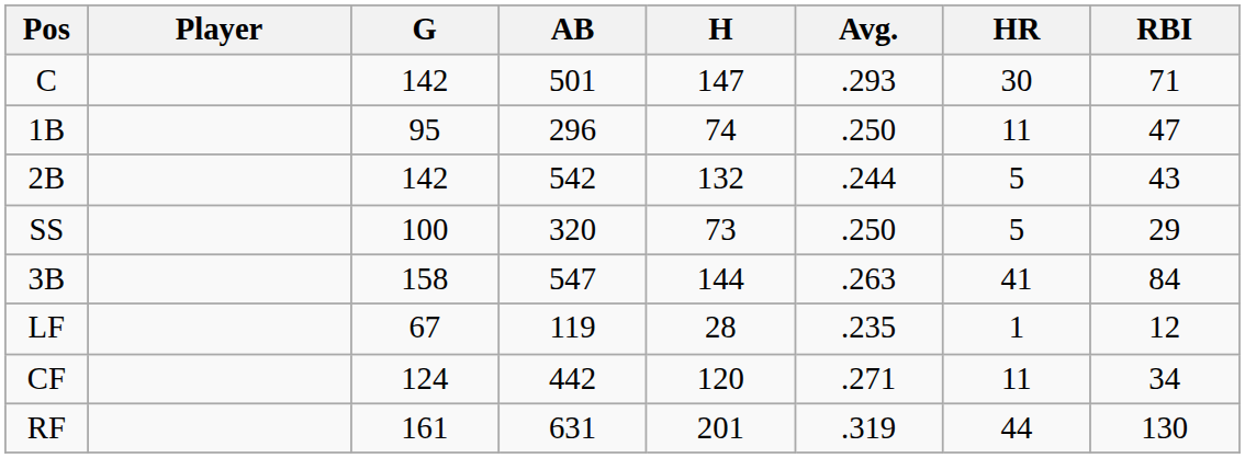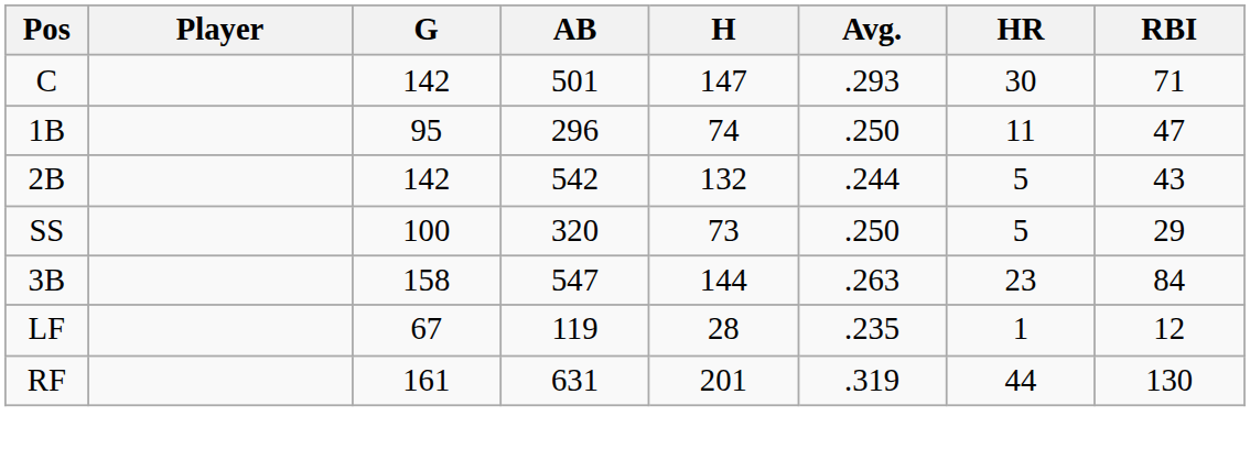 <table class="wikitable sortable">
 <tr>
 <th bgcolor="#DDDDFF" width="5%">Pos</th>
 <th bgcolor="#DDDDFF" width="16%">Player</th>
 <th bgcolor="#DDDDFF" width="9%">G</th>
 <th bgcolor="#DDDDFF" width="9%">AB</th>
 <th bgcolor="#DDDDFF" width="9%">H</th>
 <th bgcolor="#DDDDFF" width="9%">Avg.</th>
 <th bgcolor="#DDDDFF" width="9%">HR</th>
 <th bgcolor="#DDDDFF" width="9%">RBI</th>
 </tr>
 <tr align="center">
 <td>C</td>
 <td></td>
 <td>142</td>
 <td>501</td>
 <td>147</td>
 <td>.293</td>
 <td>30</td>
 <td>71</td>
 </tr>
 <tr align="center">
 <td>1B</td>
 <td></td>
 <td>95</td>
 <td>296</td>
 <td>74</td>
 <td>.250</td>
 <td>11</td>
 <td>47</td>
 </tr>
 <tr align="center">
 <td>2B</td>
 <td></td>
 <td>142</td>
 <td>542</td>
 <td>132</td>
 <td>.244</td>
 <td>5</td>
 <td>43</td>
 </tr>
 <tr align="center">
 <td>SS</td>
 <td></td>
 <td>100</td>
 <td>320</td>
 <td>73</td>
 <td>.250</td>
 <td>5</td>
 <td>29</td>
 </tr>
 <tr align="center">
 <td>3B</td>
 <td></td>
 <td>158</td>
 <td>547</td>
 <td>144</td>
 <td>.263</td>
-<td>41</td>
+<td>23</td>
 <td>84</td>
 </tr>
 <tr align="center">
 <td>LF</td>
 <td></td>
 <td>67</td>
 <td>119</td>
 <td>28</td>
 <td>.235</td>
 <td>1</td>
 <td>12</td>
 </tr>
 <tr align="center">
-<td>CF</td>
-<td></td>
-<td>124</td>
-<td>442</td>
-<td>120</td>
-<td>.271</td>
-<td>11</td>
-<td>34</td>
-</tr>
-<tr align="center">
 <td>RF</td>
 <td></td>
 <td>161</td>
 <td>631</td>
 <td>201</td>
 <td>.319</td>
 <td>44</td>
 <td>130</td>
 </tr>
 </table>
